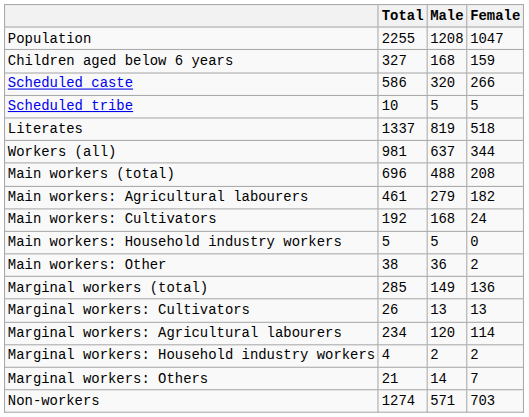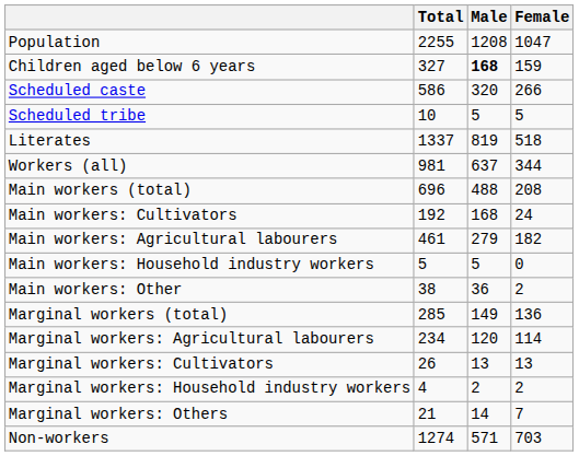 <table class="wikitable sortable">
 <tr>
 <th></th>
 <th>Total</th>
 <th>Male</th>
 <th>Female</th>
 </tr>
 <tr>
 <td>Population</td>
 <td>2255</td>
 <td>1208</td>
 <td>1047</td>
 </tr>
 <tr>
 <td>Children aged below 6 years</td>
 <td>327</td>
-<td>168</td>
+<td><strong>168</strong></td>
 <td>159</td>
 </tr>
 <tr>
 <td><a href='#'>Scheduled caste</a></td>
 <td>586</td>
 <td>320</td>
 <td>266</td>
 </tr>
 <tr>
 <td><a href='#'>Scheduled tribe</a></td>
 <td>10</td>
 <td>5</td>
 <td>5</td>
 </tr>
 <tr>
 <td>Literates</td>
 <td>1337</td>
 <td>819</td>
 <td>518</td>
 </tr>
 <tr>
 <td>Workers (all)</td>
 <td>981</td>
 <td>637</td>
 <td>344</td>
 </tr>
 <tr>
 <td>Main workers (total)</td>
 <td>696</td>
 <td>488</td>
 <td>208</td>
 </tr>
 <tr>
+<td>Main workers: Cultivators</td>
+<td>192</td>
+<td>168</td>
+<td>24</td>
+</tr>
+<tr>
 <td>Main workers: Agricultural labourers</td>
 <td>461</td>
 <td>279</td>
 <td>182</td>
-</tr>
-<tr>
-<td>Main workers: Cultivators</td>
-<td>192</td>
-<td>168</td>
-<td>24</td>
 </tr>
 <tr>
 <td>Main workers: Household industry workers</td>
 <td>5</td>
 <td>5</td>
 <td>0</td>
 </tr>
 <tr>
 <td>Main workers: Other</td>
 <td>38</td>
 <td>36</td>
 <td>2</td>
 </tr>
 <tr>
 <td>Marginal workers (total)</td>
 <td>285</td>
 <td>149</td>
 <td>136</td>
 </tr>
 <tr>
+<td>Marginal workers: Agricultural labourers</td>
+<td>234</td>
+<td>120</td>
+<td>114</td>
+</tr>
+<tr>
 <td>Marginal workers: Cultivators</td>
 <td>26</td>
 <td>13</td>
 <td>13</td>
-</tr>
-<tr>
-<td>Marginal workers: Agricultural labourers</td>
-<td>234</td>
-<td>120</td>
-<td>114</td>
 </tr>
 <tr>
 <td>Marginal workers: Household industry workers</td>
 <td>4</td>
 <td>2</td>
 <td>2</td>
 </tr>
 <tr>
 <td>Marginal workers: Others</td>
 <td>21</td>
 <td>14</td>
 <td>7</td>
 </tr>
 <tr>
 <td>Non-workers</td>
 <td>1274</td>
 <td>571</td>
 <td>703</td>
 </tr>
 </table>
